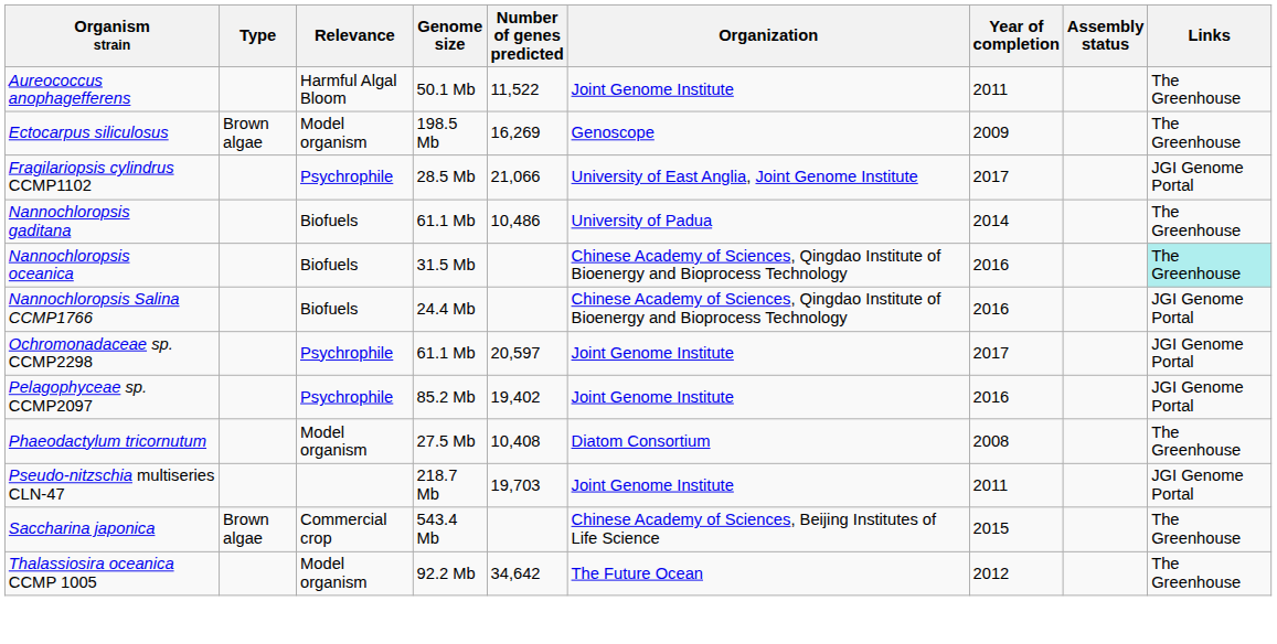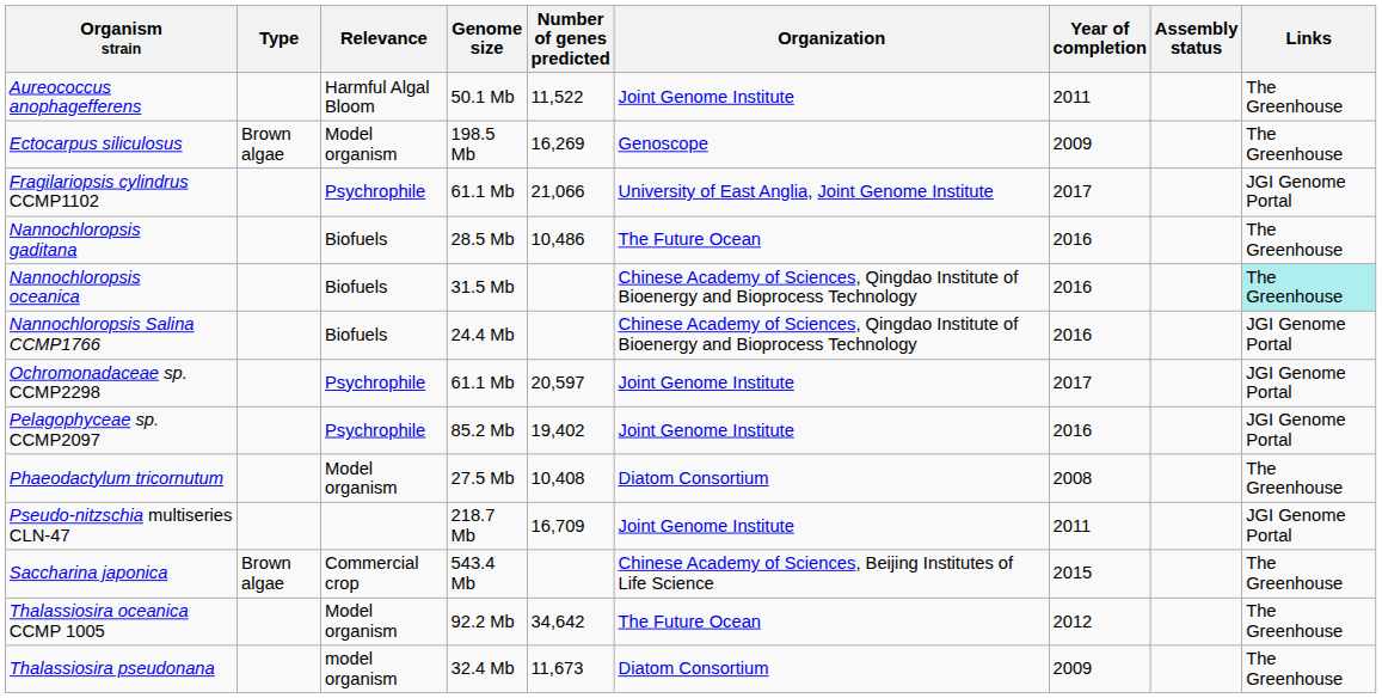 <table class="wikitable sortable mw-collapsible">
 <tr>
 <th>Organism<br><small>strain</small></th>
 <th>Type</th>
 <th>Relevance</th>
 <th>Genome<br>size</th>
 <th>Number<br>of genes<br>predicted</th>
 <th>Organization</th>
 <th>Year of<br>completion</th>
 <th>Assembly<br>status</th>
 <th>Links</th>
 </tr>
 <tr>
 <td><em><a href='#'>Aureococcus</a></em><br><em><a href='#'>anophagefferens</a></em></td>
 <td></td>
 <td>Harmful Algal<br>Bloom</td>
 <td>50.1 Mb</td>
 <td>11,522</td>
 <td><a href='#'>Joint Genome Institute</a></td>
 <td>2011</td>
 <td></td>
 <td>The Greenhouse</td>
 </tr>
 <tr>
 <td><em><a href='#'>Ectocarpus siliculosus</a></em></td>
 <td>Brown algae</td>
 <td>Model organism</td>
 <td>198.5 Mb</td>
 <td>16,269</td>
 <td><a href='#'>Genoscope</a></td>
 <td>2009</td>
 <td></td>
 <td>The Greenhouse</td>
 </tr>
 <tr>
 <td><em><a href='#'>Fragilariopsis cylindrus</a></em> CCMP1102</td>
 <td></td>
 <td><a href='#'>Psychrophile</a></td>
-<td>28.5 Mb</td>
+<td>61.1 Mb</td>
 <td>21,066</td>
 <td><a href='#'>University of East Anglia</a>, <a href='#'>Joint Genome Institute</a></td>
 <td>2017</td>
 <td></td>
 <td>JGI Genome Portal</td>
 </tr>
 <tr>
 <td><em><a href='#'>Nannochloropsis</a></em><br><em><a href='#'>gaditana</a></em></td>
 <td></td>
 <td>Biofuels</td>
-<td>61.1 Mb</td>
+<td>28.5 Mb</td>
 <td>10,486</td>
-<td><a href='#'>University of Padua</a></td>
-<td>2014</td>
+<td><a href='#'>The Future Ocean</a></td>
+<td>2016</td>
 <td></td>
 <td>The Greenhouse</td>
 </tr>
 <tr>
 <td><em><a href='#'>Nannochloropsis</a></em><br><em><a href='#'>oceanica</a></em></td>
 <td></td>
 <td>Biofuels</td>
 <td>31.5 Mb</td>
 <td></td>
 <td><a href='#'>Chinese Academy of Sciences</a>, Qingdao Institute of Bioenergy and Bioprocess Technology</td>
 <td>2016</td>
 <td></td>
 <td style="background: paleturquoise;">The Greenhouse</td>
 </tr>
 <tr>
 <td><em><a href='#'>Nannochloropsis Salina</a> CCMP1766</em></td>
 <td></td>
 <td>Biofuels</td>
 <td>24.4 Mb</td>
 <td></td>
 <td><a href='#'>Chinese Academy of Sciences</a>, Qingdao Institute of Bioenergy and Bioprocess Technology</td>
 <td>2016</td>
 <td></td>
 <td>JGI Genome Portal</td>
 </tr>
 <tr>
 <td><em><a href='#'>Ochromonadaceae</a> sp.</em> CCMP2298</td>
 <td></td>
 <td><a href='#'>Psychrophile</a></td>
 <td>61.1 Mb</td>
 <td>20,597</td>
 <td><a href='#'>Joint Genome Institute</a></td>
 <td>2017</td>
 <td></td>
 <td>JGI Genome Portal</td>
 </tr>
 <tr>
 <td><em><a href='#'>Pelagophyceae</a> sp.</em> CCMP2097</td>
 <td></td>
 <td><a href='#'>Psychrophile</a></td>
 <td>85.2 Mb</td>
 <td>19,402</td>
 <td><a href='#'>Joint Genome Institute</a></td>
 <td>2016</td>
 <td></td>
 <td>JGI Genome Portal</td>
 </tr>
 <tr>
 <td><em><a href='#'>Phaeodactylum tricornutum</a></em></td>
 <td></td>
 <td>Model organism</td>
 <td>27.5 Mb</td>
 <td>10,408</td>
 <td><a href='#'>Diatom Consortium</a></td>
 <td>2008</td>
 <td></td>
 <td>The Greenhouse</td>
 </tr>
 <tr>
 <td><em><a href='#'>Pseudo-nitzschia</a></em> multiseries CLN-47</td>
 <td></td>
 <td></td>
 <td>218.7 Mb</td>
-<td>19,703</td>
+<td>16,709</td>
 <td><a href='#'>Joint Genome Institute</a></td>
 <td>2011</td>
 <td></td>
 <td>JGI Genome Portal</td>
 </tr>
 <tr>
 <td><em><a href='#'>Saccharina japonica</a></em></td>
 <td>Brown algae</td>
 <td>Commercial crop</td>
 <td>543.4 Mb</td>
 <td></td>
 <td><a href='#'>Chinese Academy of Sciences</a>, Beijing Institutes of Life Science</td>
 <td>2015</td>
 <td></td>
 <td>The Greenhouse</td>
 </tr>
 <tr>
 <td><em><a href='#'>Thalassiosira oceanica</a></em> CCMP 1005</td>
 <td></td>
 <td>Model organism</td>
 <td>92.2 Mb</td>
 <td>34,642</td>
 <td><a href='#'>The Future Ocean</a></td>
 <td>2012</td>
 <td></td>
 <td>The Greenhouse</td>
 </tr>
+<tr>
+<td><em><a href='#'>Thalassiosira pseudonana</a></em></td>
+<td></td>
+<td>model organism</td>
+<td>32.4 Mb</td>
+<td>11,673</td>
+<td><a href='#'>Diatom Consortium</a></td>
+<td>2009</td>
+<td></td>
+<td>The Greenhouse</td>
+</tr>
 </table>
